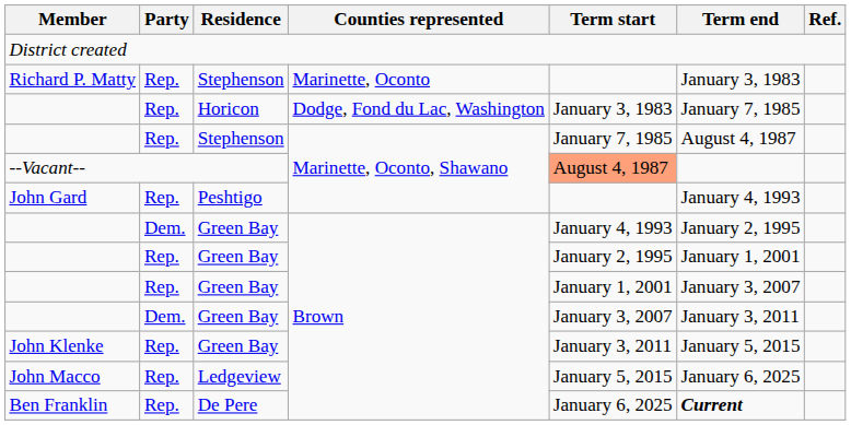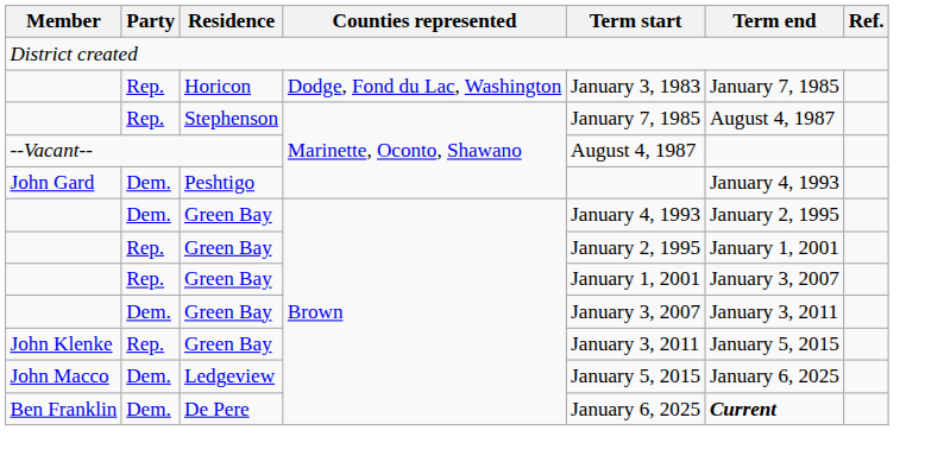 <table class="wikitable">
 <tr>
 <th>Member</th>
 <th>Party</th>
 <th>Residence</th>
 <th>Counties represented</th>
 <th>Term start</th>
 <th>Term end</th>
 <th>Ref.</th>
 </tr>
 <tr>
 <td colspan="7"><em>District created</em></td>
-</tr>
-<tr>
-<td><a href='#'>Richard P. Matty</a></td>
-<td><a href='#'>Rep.</a></td>
-<td><a href='#'>Stephenson</a></td>
-<td><a href='#'>Marinette</a>, <a href='#'>Oconto</a></td>
-<td></td>
-<td>January 3, 1983</td>
-<td></td>
 </tr>
 <tr>
 <td></td>
 <td><a href='#'>Rep.</a></td>
 <td><a href='#'>Horicon</a></td>
 <td><a href='#'>Dodge</a>, <a href='#'>Fond du Lac</a>, <a href='#'>Washington</a></td>
 <td>January 3, 1983</td>
 <td>January 7, 1985</td>
 <td></td>
 </tr>
 <tr>
 <td></td>
 <td><a href='#'>Rep.</a></td>
 <td><a href='#'>Stephenson</a></td>
 <td rowspan="3"><a href='#'>Marinette</a>, <a href='#'>Oconto</a>, <a href='#'>Shawano</a></td>
 <td>January 7, 1985</td>
 <td>August 4, 1987</td>
 <td></td>
 </tr>
 <tr>
 <td colspan="3"><em>--Vacant--</em></td>
-<td style="background: lightsalmon;">August 4, 1987</td>
+<td>August 4, 1987</td>
 <td></td>
 <td></td>
 </tr>
 <tr>
 <td><a href='#'>John Gard</a></td>
-<td><a href='#'>Rep.</a></td>
+<td><a href='#'>Dem.</a></td>
 <td><a href='#'>Peshtigo</a></td>
 <td></td>
 <td>January 4, 1993</td>
 <td></td>
 </tr>
 <tr>
 <td></td>
 <td><a href='#'>Dem.</a></td>
 <td><a href='#'>Green Bay</a></td>
 <td rowspan="7"><a href='#'>Brown</a></td>
 <td>January 4, 1993</td>
 <td>January 2, 1995</td>
 <td></td>
 </tr>
 <tr>
 <td></td>
 <td><a href='#'>Rep.</a></td>
 <td><a href='#'>Green Bay</a></td>
 <td>January 2, 1995</td>
 <td>January 1, 2001</td>
 <td></td>
 </tr>
 <tr>
 <td></td>
 <td><a href='#'>Rep.</a></td>
 <td><a href='#'>Green Bay</a></td>
 <td>January 1, 2001</td>
 <td>January 3, 2007</td>
 <td></td>
 </tr>
 <tr>
 <td></td>
 <td><a href='#'>Dem.</a></td>
 <td><a href='#'>Green Bay</a></td>
 <td>January 3, 2007</td>
 <td>January 3, 2011</td>
 <td></td>
 </tr>
 <tr>
 <td><a href='#'>John Klenke</a></td>
 <td><a href='#'>Rep.</a></td>
 <td><a href='#'>Green Bay</a></td>
 <td>January 3, 2011</td>
 <td>January 5, 2015</td>
 <td></td>
 </tr>
 <tr>
 <td><a href='#'>John Macco</a></td>
-<td><a href='#'>Rep.</a></td>
+<td><a href='#'>Dem.</a></td>
 <td><a href='#'>Ledgeview</a></td>
 <td>January 5, 2015</td>
 <td>January 6, 2025</td>
 <td></td>
 </tr>
 <tr>
 <td><a href='#'>Ben Franklin</a></td>
-<td><a href='#'>Rep.</a></td>
+<td><a href='#'>Dem.</a></td>
 <td><a href='#'>De Pere</a></td>
 <td>January 6, 2025</td>
 <td><strong><em>Current</em></strong></td>
 <td></td>
 </tr>
 </table>
